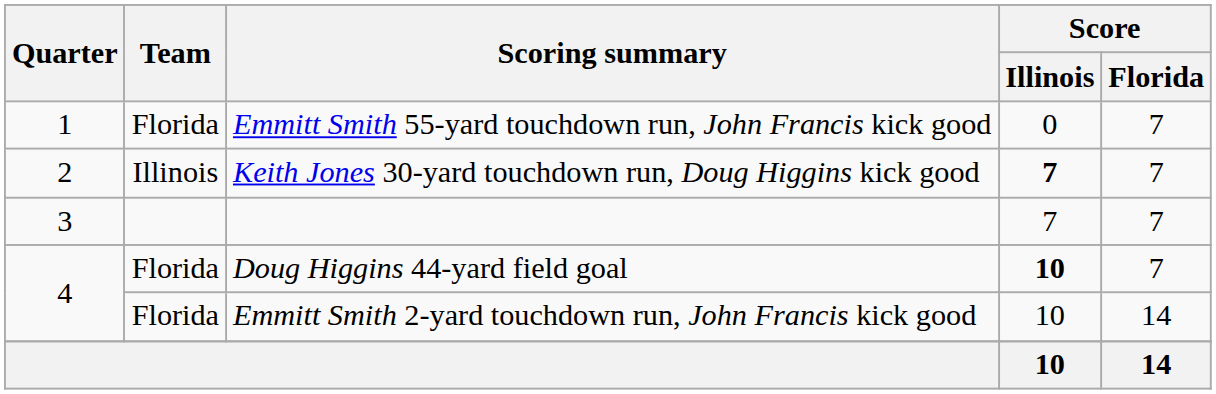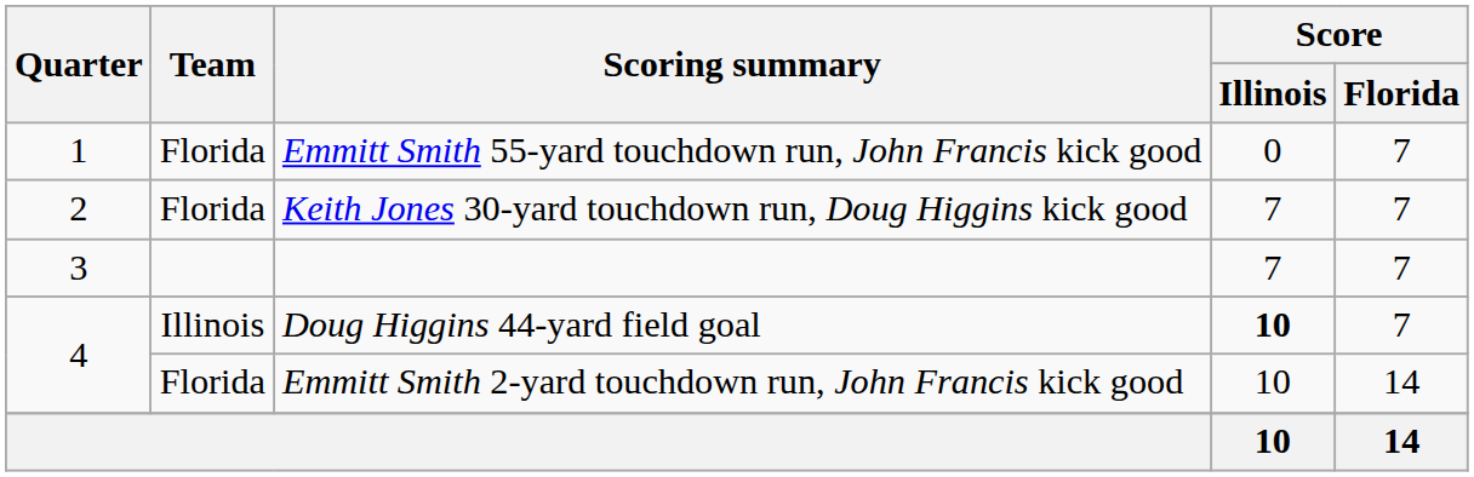 <table class="wikitable" style="text-align: center;">
 <tr>
 <th rowspan=2>Quarter</th>
 <th rowspan=2>Team</th>
 <th rowspan=2>Scoring summary</th>
 <th colspan=2>Score</th>
 </tr>
 <tr>
 <th>Illinois</th>
 <th>Florida</th>
 </tr>
 <tr>
 <td rowspan=1>1</td>
 <td>Florida</td>
 <td align=left><em><a href='#'>Emmitt Smith</a></em> 55-yard touchdown run, <em>John Francis</em> kick good</td>
 <td>0</td>
 <td>7</td>
 </tr>
 <tr>
 <td rowspan=1>2</td>
-<td>Illinois</td>
+<td>Florida</td>
 <td align=left><em><a href='#'>Keith Jones</a></em> 30-yard touchdown run, <em>Doug Higgins</em> kick good</td>
-<td><strong>7</strong></td>
+<td>7</td>
 <td>7</td>
 </tr>
 <tr>
 <td rowspan=1>3</td>
 <td></td>
 <td></td>
 <td>7</td>
 <td>7</td>
 </tr>
 <tr>
 <td rowspan=2>4</td>
-<td>Florida</td>
+<td>Illinois</td>
 <td align=left><em>Doug Higgins</em> 44-yard field goal</td>
 <td><strong>10</strong></td>
 <td>7</td>
 </tr>
 <tr>
 <td>Florida</td>
 <td align=left><em>Emmitt Smith</em> 2-yard touchdown run, <em>John Francis</em> kick good</td>
 <td>10</td>
 <td>14</td>
 </tr>
 <tr>
 </tr>
 <tr>
 <th colspan=3></th>
 <th>10</th>
 <th>14</th>
 </tr>
 </table>
